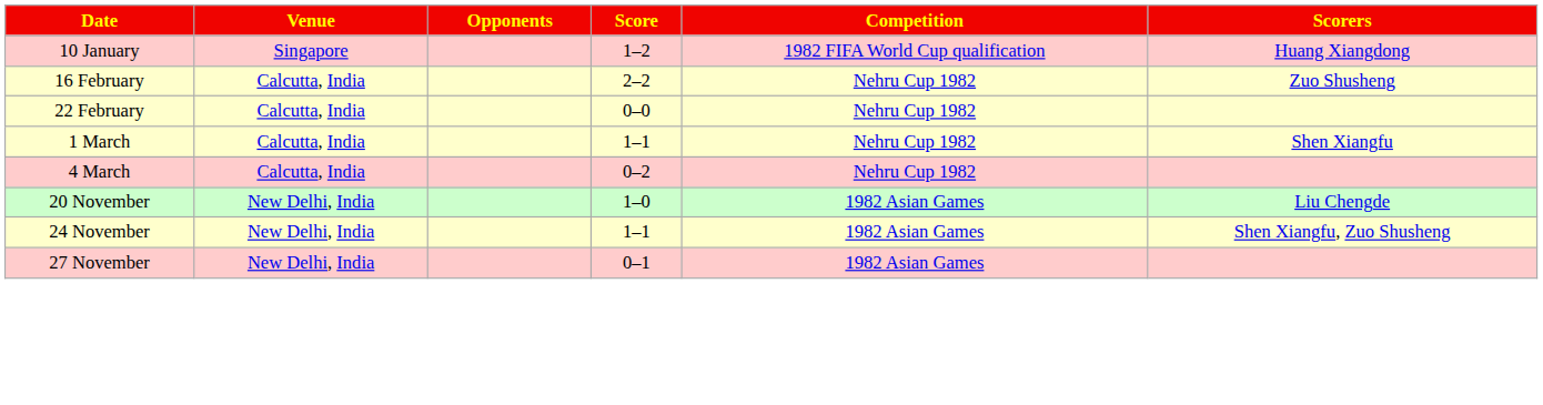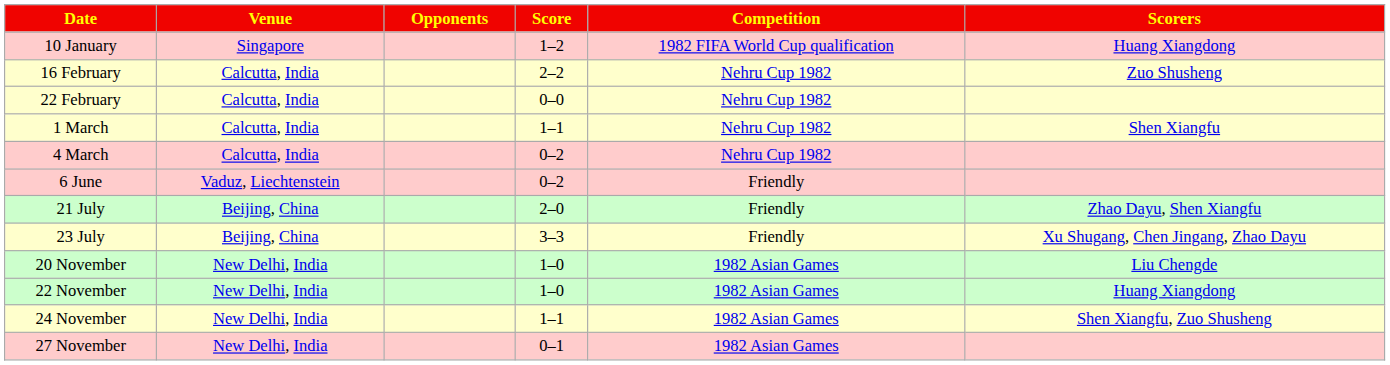 <table width=95% class="wikitable" style="text-align: center; font-size: 90%">
 <tr bgcolor=#F00300 style="color:yellow">
 <td><strong>Date</strong></td>
 <td><strong>Venue</strong></td>
 <td><strong>Opponents</strong></td>
 <td><strong>Score</strong></td>
 <td><strong>Competition</strong></td>
 <td><strong>Scorers</strong></td>
 </tr>
 <tr bgcolor=#FFCCCC>
 <td>10 January</td>
 <td><a href='#'>Singapore</a></td>
 <td></td>
 <td>1–2</td>
 <td><a href='#'>1982 FIFA World Cup qualification</a></td>
 <td><a href='#'>Huang Xiangdong</a></td>
 </tr>
 <tr bgcolor=#FFFFCC>
 <td>16 February</td>
 <td><a href='#'>Calcutta</a>, <a href='#'>India</a></td>
 <td></td>
 <td>2–2</td>
 <td><a href='#'>Nehru Cup 1982</a></td>
 <td><a href='#'>Zuo Shusheng</a></td>
 </tr>
 <tr bgcolor=#FFFFCC>
 <td>22 February</td>
 <td><a href='#'>Calcutta</a>, <a href='#'>India</a></td>
 <td></td>
 <td>0–0</td>
 <td><a href='#'>Nehru Cup 1982</a></td>
 <td></td>
 </tr>
 <tr bgcolor=#FFFFCC>
 <td>1 March</td>
 <td><a href='#'>Calcutta</a>, <a href='#'>India</a></td>
 <td></td>
 <td>1–1</td>
 <td><a href='#'>Nehru Cup 1982</a></td>
 <td><a href='#'>Shen Xiangfu</a></td>
 </tr>
 <tr bgcolor=#FFCCCC>
 <td>4 March</td>
 <td><a href='#'>Calcutta</a>, <a href='#'>India</a></td>
 <td></td>
 <td>0–2</td>
 <td><a href='#'>Nehru Cup 1982</a></td>
 <td></td>
 </tr>
+<tr bgcolor=#FFCCCC>
+<td>6 June</td>
+<td><a href='#'>Vaduz</a>, <a href='#'>Liechtenstein</a></td>
+<td></td>
+<td>0–2</td>
+<td>Friendly</td>
+<td></td>
+</tr>
+<tr bgcolor=#CCFFCC>
+<td>21 July</td>
+<td><a href='#'>Beijing</a>, <a href='#'>China</a></td>
+<td></td>
+<td>2–0</td>
+<td>Friendly</td>
+<td><a href='#'>Zhao Dayu</a>, <a href='#'>Shen Xiangfu</a></td>
+</tr>
+<tr bgcolor=#FFFFCC>
+<td>23 July</td>
+<td><a href='#'>Beijing</a>, <a href='#'>China</a></td>
+<td></td>
+<td>3–3</td>
+<td>Friendly</td>
+<td><a href='#'>Xu Shugang</a>, <a href='#'>Chen Jingang</a>, <a href='#'>Zhao Dayu</a></td>
+</tr>
 <tr bgcolor=#CCFFCC>
 <td>20 November</td>
 <td><a href='#'>New Delhi</a>, <a href='#'>India</a></td>
 <td></td>
 <td>1–0</td>
 <td><a href='#'>1982 Asian Games</a></td>
 <td><a href='#'>Liu Chengde</a></td>
+</tr>
+<tr bgcolor=#CCFFCC>
+<td>22 November</td>
+<td><a href='#'>New Delhi</a>, <a href='#'>India</a></td>
+<td></td>
+<td>1–0</td>
+<td><a href='#'>1982 Asian Games</a></td>
+<td><a href='#'>Huang Xiangdong</a></td>
 </tr>
 <tr bgcolor=#FFFFCC>
 <td>24 November</td>
 <td><a href='#'>New Delhi</a>, <a href='#'>India</a></td>
 <td></td>
 <td>1–1</td>
 <td><a href='#'>1982 Asian Games</a></td>
 <td><a href='#'>Shen Xiangfu</a>, <a href='#'>Zuo Shusheng</a></td>
 </tr>
 <tr bgcolor=#FFCCCC>
 <td>27 November</td>
 <td><a href='#'>New Delhi</a>, <a href='#'>India</a></td>
 <td></td>
 <td>0–1</td>
 <td><a href='#'>1982 Asian Games</a></td>
 <td></td>
 </tr>
 </table>
